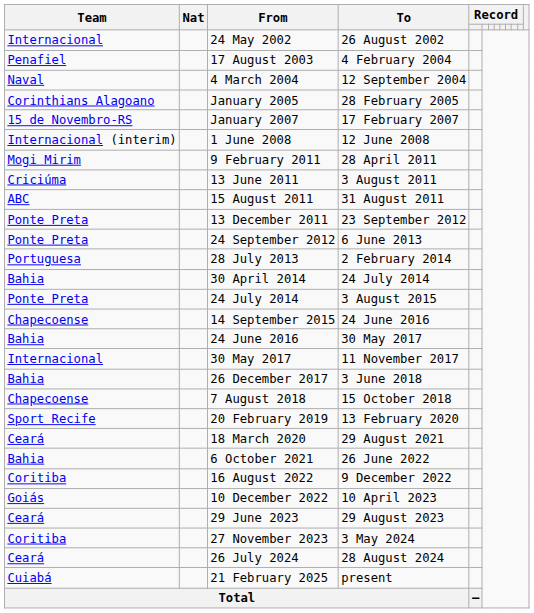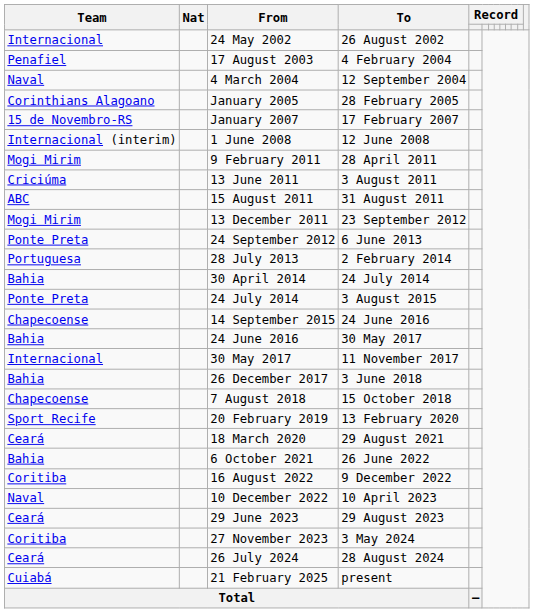 <table class="wikitable" style="text-align: center">
 <tr>
 <th rowspan="2">Team</th>
 <th rowspan="2">Nat</th>
 <th rowspan="2">From</th>
 <th rowspan="2">To</th>
 <th colspan="8">Record</th>
 <th rowspan=2></th>
 </tr>
 <tr>
 <th></th>
 <th></th>
 <th></th>
 <th></th>
 <th></th>
 <th></th>
 <th></th>
 <th></th>
 </tr>
 <tr>
 <td align=left><a href='#'>Internacional</a></td>
 <td></td>
 <td align=left>24 May 2002</td>
 <td align=left>26 August 2002<br></td>
 <td></td>
 </tr>
 <tr>
 <td align=left><a href='#'>Penafiel</a></td>
 <td></td>
 <td align=left>17 August 2003</td>
 <td align=left>4 February 2004<br></td>
 <td></td>
 </tr>
 <tr>
 <td align=left><a href='#'>Naval</a></td>
 <td></td>
 <td align=left>4 March 2004</td>
 <td align=left>12 September 2004<br></td>
 <td></td>
 </tr>
 <tr>
 <td align=left><a href='#'>Corinthians Alagoano</a></td>
 <td></td>
 <td align=left>January 2005</td>
 <td align=left>28 February 2005<br></td>
 <td></td>
 </tr>
 <tr>
 <td align=left><a href='#'>15 de Novembro-RS</a></td>
 <td></td>
 <td align=left>January 2007</td>
 <td align=left>17 February 2007<br></td>
 <td></td>
 </tr>
 <tr>
 <td align=left><a href='#'>Internacional</a> (interim)</td>
 <td></td>
 <td align=left>1 June 2008</td>
 <td align=left>12 June 2008<br></td>
 <td></td>
 </tr>
 <tr>
 <td align=left><a href='#'>Mogi Mirim</a></td>
 <td></td>
 <td align=left>9 February 2011</td>
 <td align=left>28 April 2011<br></td>
 <td></td>
 </tr>
 <tr>
 <td align=left><a href='#'>Criciúma</a></td>
 <td></td>
 <td align=left>13 June 2011</td>
 <td align=left>3 August 2011<br></td>
 <td></td>
 </tr>
 <tr>
 <td align=left><a href='#'>ABC</a></td>
 <td></td>
 <td align=left>15 August 2011</td>
 <td align=left>31 August 2011<br></td>
 <td></td>
 </tr>
 <tr>
-<td align=left><a href='#'>Ponte Preta</a></td>
+<td align=left><a href='#'>Mogi Mirim</a></td>
 <td></td>
 <td align=left>13 December 2011</td>
 <td align=left>23 September 2012<br></td>
 <td></td>
 </tr>
 <tr>
 <td align=left><a href='#'>Ponte Preta</a></td>
 <td></td>
 <td align=left>24 September 2012</td>
 <td align=left>6 June 2013<br></td>
 <td></td>
 </tr>
 <tr>
 <td align=left><a href='#'>Portuguesa</a></td>
 <td></td>
 <td align=left>28 July 2013</td>
 <td align=left>2 February 2014<br></td>
 <td></td>
 </tr>
 <tr>
 <td align=left><a href='#'>Bahia</a></td>
 <td></td>
 <td align=left>30 April 2014</td>
 <td align=left>24 July 2014<br></td>
 <td></td>
 </tr>
 <tr>
 <td align=left><a href='#'>Ponte Preta</a></td>
 <td></td>
 <td align=left>24 July 2014</td>
 <td align=left>3 August 2015<br></td>
 <td></td>
 </tr>
 <tr>
 <td align=left><a href='#'>Chapecoense</a></td>
 <td></td>
 <td align=left>14 September 2015</td>
 <td align=left>24 June 2016<br></td>
 <td></td>
 </tr>
 <tr>
 <td align=left><a href='#'>Bahia</a></td>
 <td></td>
 <td align=left>24 June 2016</td>
 <td align=left>30 May 2017<br></td>
 <td></td>
 </tr>
 <tr>
 <td align=left><a href='#'>Internacional</a></td>
 <td></td>
 <td align=left>30 May 2017</td>
 <td align=left>11 November 2017<br></td>
 <td></td>
 </tr>
 <tr>
 <td align=left><a href='#'>Bahia</a></td>
 <td></td>
 <td align=left>26 December 2017</td>
 <td align=left>3 June 2018<br></td>
 <td></td>
 </tr>
 <tr>
 <td align=left><a href='#'>Chapecoense</a></td>
 <td></td>
 <td align=left>7 August 2018</td>
 <td align=left>15 October 2018<br></td>
 <td></td>
 </tr>
 <tr>
 <td align=left><a href='#'>Sport Recife</a></td>
 <td></td>
 <td align=left>20 February 2019</td>
 <td align=left>13 February 2020<br></td>
 <td></td>
 </tr>
 <tr>
 <td align=left><a href='#'>Ceará</a></td>
 <td></td>
 <td align=left>18 March 2020</td>
 <td align=left>29 August 2021<br></td>
 <td></td>
 </tr>
 <tr>
 <td align=left><a href='#'>Bahia</a></td>
 <td></td>
 <td align=left>6 October 2021</td>
 <td align=left>26 June 2022<br></td>
 <td></td>
 </tr>
 <tr>
 <td align=left><a href='#'>Coritiba</a></td>
 <td></td>
 <td align=left>16 August 2022</td>
 <td align=left>9 December 2022<br></td>
 <td></td>
 </tr>
 <tr>
-<td align=left><a href='#'>Goiás</a></td>
+<td align=left><a href='#'>Naval</a></td>
 <td></td>
 <td align=left>10 December 2022</td>
 <td align=left>10 April 2023<br></td>
 <td></td>
 </tr>
 <tr>
 <td align=left><a href='#'>Ceará</a></td>
 <td></td>
 <td align=left>29 June 2023</td>
 <td align=left>29 August 2023<br></td>
 <td></td>
 </tr>
 <tr>
 <td align=left><a href='#'>Coritiba</a></td>
 <td></td>
 <td align=left>27 November 2023</td>
 <td align=left>3 May 2024<br></td>
 <td></td>
 </tr>
 <tr>
 <td align=left><a href='#'>Ceará</a></td>
 <td></td>
 <td align=left>26 July 2024</td>
 <td align=left>28 August 2024<br></td>
 <td></td>
 </tr>
 <tr>
 <td align=left><a href='#'>Cuiabá</a></td>
 <td></td>
 <td align=left>21 February 2025</td>
 <td align=left>present<br></td>
 <td></td>
 </tr>
 <tr>
 <th colspan="4">Total<br></th>
 <th>—</th>
 </tr>
 </table>
